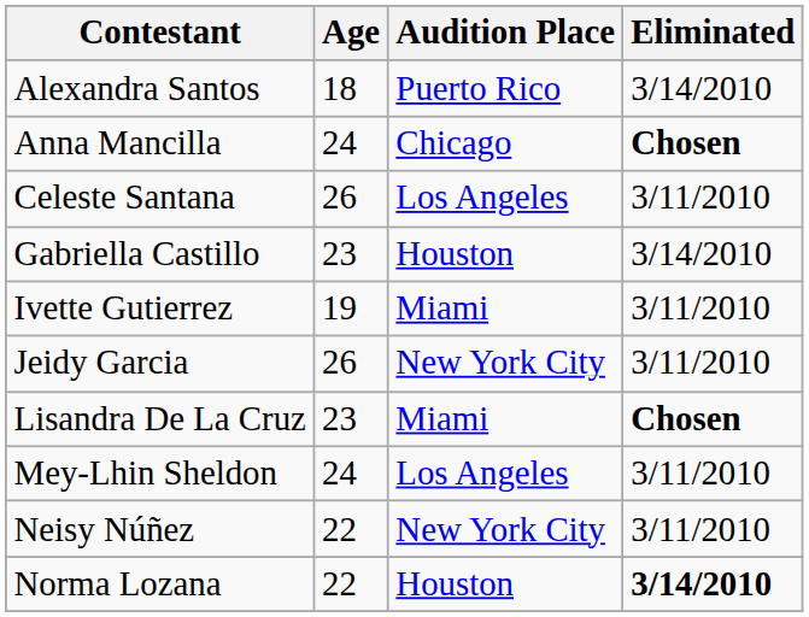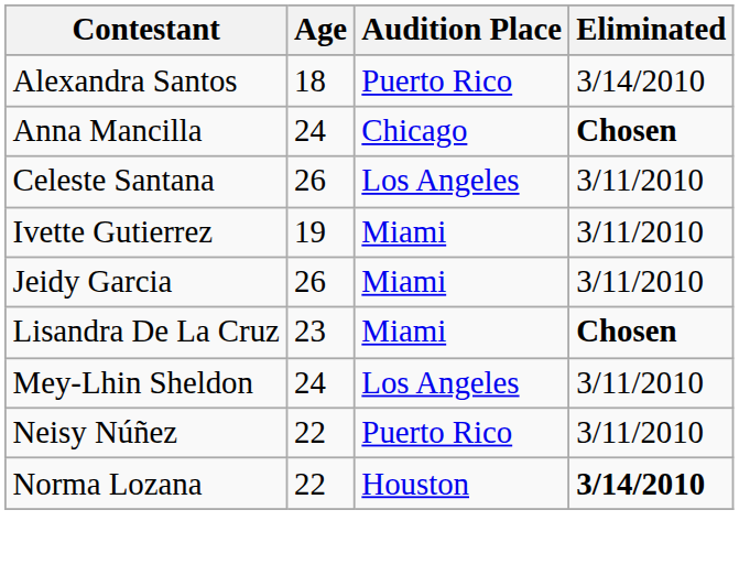 <table class="wikitable">
 <tr>
 <th>Contestant</th>
 <th>Age</th>
 <th>Audition Place</th>
 <th>Eliminated</th>
 </tr>
 <tr>
 <td>Alexandra Santos</td>
 <td>18</td>
 <td><a href='#'>Puerto Rico</a></td>
 <td>3/14/2010</td>
 </tr>
 <tr>
 <td>Anna Mancilla</td>
 <td>24</td>
 <td><a href='#'>Chicago</a></td>
 <td><strong>Chosen</strong></td>
 </tr>
 <tr>
 <td>Celeste Santana</td>
 <td>26</td>
 <td><a href='#'>Los Angeles</a></td>
 <td>3/11/2010</td>
 </tr>
 <tr>
-<td>Gabriella Castillo</td>
-<td>23</td>
-<td><a href='#'>Houston</a></td>
-<td>3/14/2010</td>
-</tr>
-<tr>
 <td>Ivette Gutierrez</td>
 <td>19</td>
 <td><a href='#'>Miami</a></td>
 <td>3/11/2010</td>
 </tr>
 <tr>
 <td>Jeidy Garcia</td>
 <td>26</td>
-<td><a href='#'>New York City</a></td>
+<td><a href='#'>Miami</a></td>
 <td>3/11/2010</td>
 </tr>
 <tr>
 <td>Lisandra De La Cruz</td>
 <td>23</td>
 <td><a href='#'>Miami</a></td>
 <td><strong>Chosen</strong></td>
 </tr>
 <tr>
 <td>Mey-Lhin Sheldon</td>
 <td>24</td>
 <td><a href='#'>Los Angeles</a></td>
 <td>3/11/2010</td>
 </tr>
 <tr>
 <td>Neisy Núñez</td>
 <td>22</td>
-<td><a href='#'>New York City</a></td>
+<td><a href='#'>Puerto Rico</a></td>
 <td>3/11/2010</td>
 </tr>
 <tr>
 <td>Norma Lozana</td>
 <td>22</td>
 <td><a href='#'>Houston</a></td>
 <td><strong>3/14/2010</strong></td>
 </tr>
 </table>
